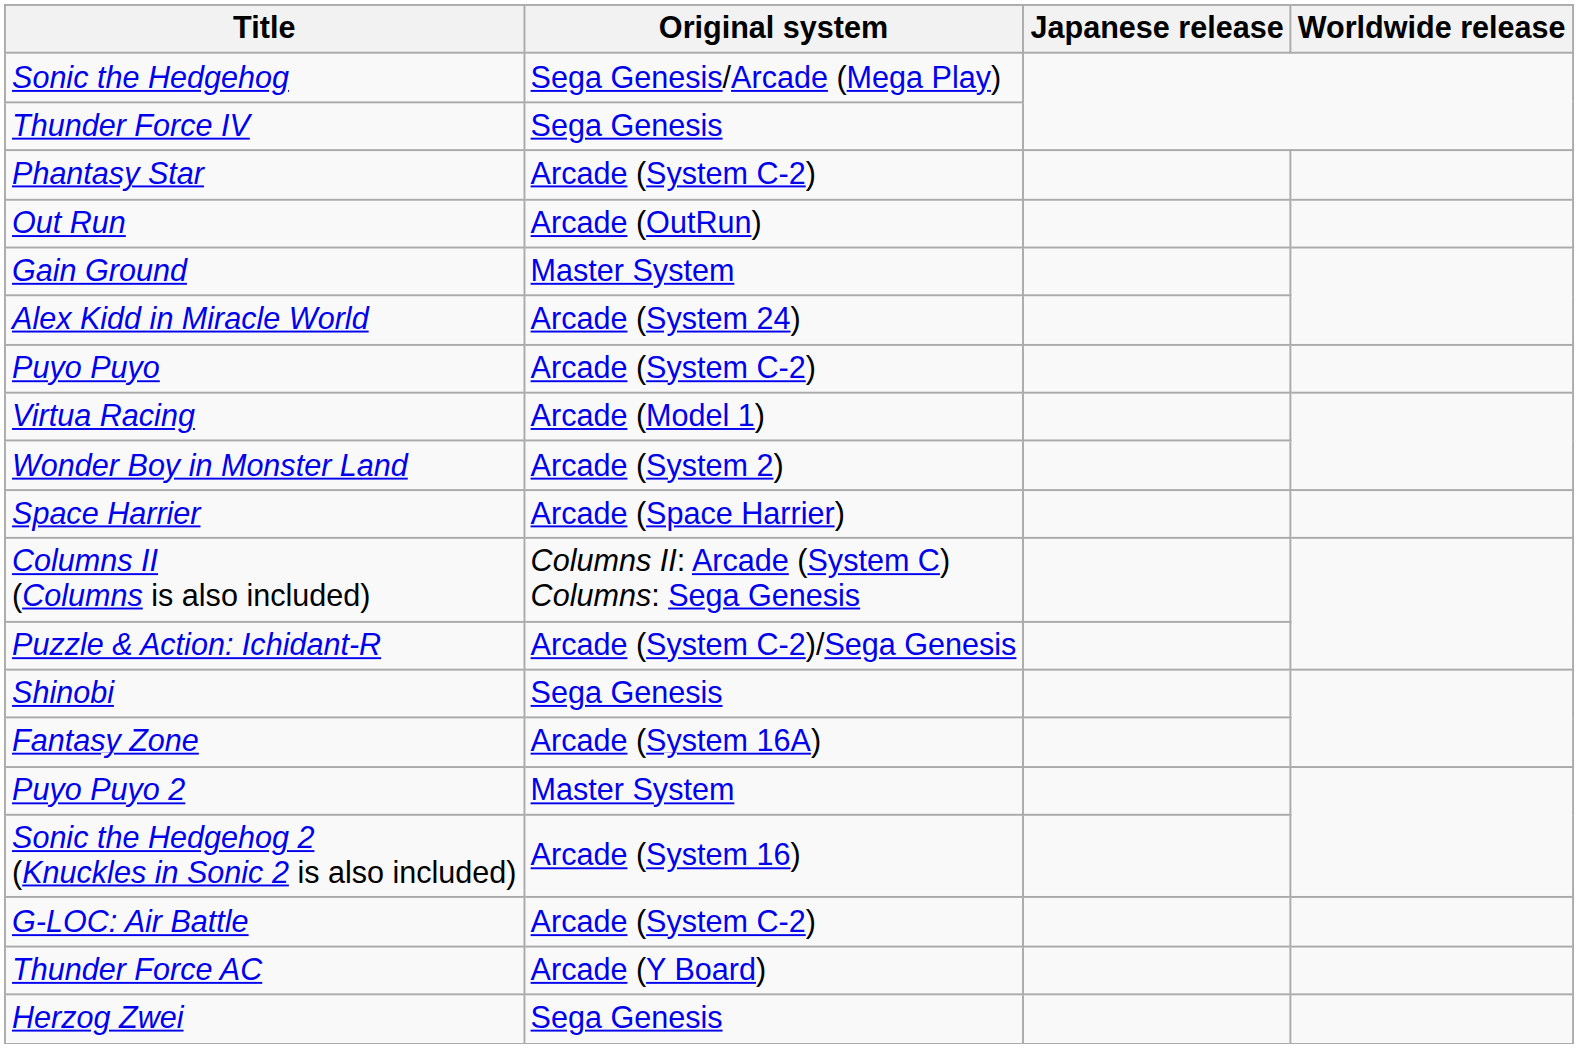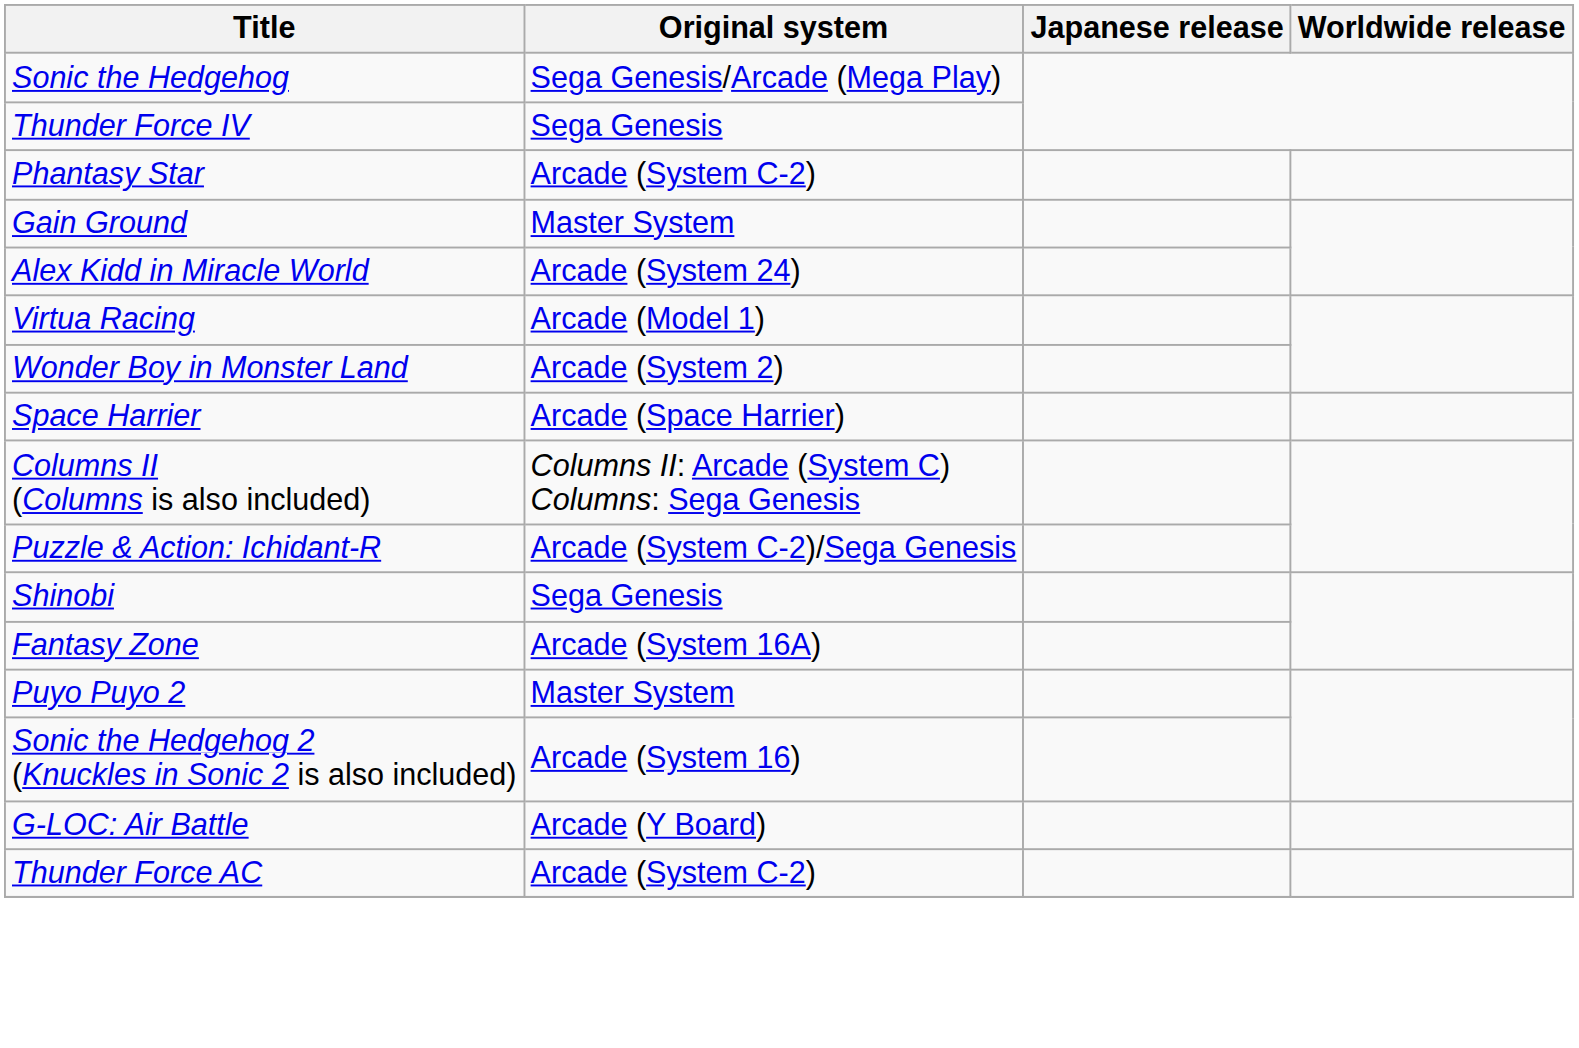 <table class="wikitable sortable" width="auto">
 <tr>
 <th scope="col">Title</th>
 <th scope="col">Original system</th>
 <th scope="col">Japanese release</th>
 <th scope="col">Worldwide release</th>
 </tr>
 <tr>
 <td><em><a href='#'>Sonic the Hedgehog</a></em></td>
 <td><a href='#'>Sega Genesis</a>/<a href='#'>Arcade</a> (<a href='#'>Mega Play</a>)</td>
 <td colspan="2" rowspan="2" style="text-align: center;"></td>
 </tr>
 <tr>
 <td><em><a href='#'>Thunder Force IV</a></em></td>
 <td><a href='#'>Sega Genesis</a></td>
 </tr>
 <tr>
 <td><em><a href='#'>Phantasy Star</a></em></td>
 <td><a href='#'>Arcade</a> (<a href='#'>System C-2</a>)</td>
 <td></td>
 <td></td>
 </tr>
 <tr>
-<td><em><a href='#'>Out Run</a></em></td>
-<td><a href='#'>Arcade</a> (<a href='#'>OutRun</a>)</td>
-<td></td>
-<td></td>
-</tr>
-<tr>
 <td><em><a href='#'>Gain Ground</a></em></td>
 <td><a href='#'>Master System</a></td>
 <td></td>
 <td rowspan="2"></td>
 </tr>
 <tr>
 <td><em><a href='#'>Alex Kidd in Miracle World</a></em></td>
 <td><a href='#'>Arcade</a> (<a href='#'>System 24</a>)</td>
-<td></td>
-</tr>
-<tr>
-<td><em><a href='#'>Puyo Puyo</a></em></td>
-<td><a href='#'>Arcade</a> (<a href='#'>System C-2</a>)</td>
-<td></td>
 <td></td>
 </tr>
 <tr>
 <td><em><a href='#'>Virtua Racing</a></em></td>
 <td><a href='#'>Arcade</a> (<a href='#'>Model 1</a>)</td>
 <td></td>
 <td rowspan="2"></td>
 </tr>
 <tr>
 <td><em><a href='#'>Wonder Boy in Monster Land</a></em></td>
 <td><a href='#'>Arcade</a> (<a href='#'>System 2</a>)</td>
 <td></td>
 </tr>
 <tr>
 <td><em><a href='#'>Space Harrier</a></em></td>
 <td><a href='#'>Arcade</a> (<a href='#'>Space Harrier</a>)</td>
 <td></td>
 <td></td>
 </tr>
 <tr>
 <td><em><a href='#'>Columns II</a></em><br>(<em><a href='#'>Columns</a></em> is also included)</td>
 <td><em>Columns II</em>: <a href='#'>Arcade</a> (<a href='#'>System C</a>)<br><em>Columns</em>: <a href='#'>Sega Genesis</a></td>
 <td></td>
 <td rowspan="2"></td>
 </tr>
 <tr>
 <td><em><a href='#'>Puzzle & Action: Ichidant-R</a></em></td>
 <td><a href='#'>Arcade</a> (<a href='#'>System C-2</a>)/<a href='#'>Sega Genesis</a></td>
 <td></td>
 </tr>
 <tr>
 <td><em><a href='#'>Shinobi</a></em></td>
 <td><a href='#'>Sega Genesis</a></td>
 <td></td>
 <td rowspan="2"></td>
 </tr>
 <tr>
 <td><em><a href='#'>Fantasy Zone</a></em></td>
 <td><a href='#'>Arcade</a> (<a href='#'>System 16A</a>)</td>
 <td></td>
 </tr>
 <tr>
 <td><em><a href='#'>Puyo Puyo 2</a></em></td>
 <td><a href='#'>Master System</a></td>
 <td></td>
 <td rowspan="2"></td>
 </tr>
 <tr>
 <td><em><a href='#'>Sonic the Hedgehog 2</a></em><br>(<em><a href='#'>Knuckles in Sonic 2</a></em> is also included)</td>
 <td><a href='#'>Arcade</a> (<a href='#'>System 16</a>)</td>
 <td></td>
 </tr>
 <tr>
 <td><em><a href='#'>G-LOC: Air Battle</a></em></td>
-<td><a href='#'>Arcade</a> (<a href='#'>System C-2</a>)</td>
+<td><a href='#'>Arcade</a> (<a href='#'>Y Board</a>)</td>
 <td></td>
 <td></td>
 </tr>
 <tr>
 <td><em><a href='#'>Thunder Force AC</a></em></td>
-<td><a href='#'>Arcade</a> (<a href='#'>Y Board</a>)</td>
-<td></td>
-<td></td>
-</tr>
-<tr>
-<td><em><a href='#'>Herzog Zwei</a></em></td>
-<td><a href='#'>Sega Genesis</a></td>
+<td><a href='#'>Arcade</a> (<a href='#'>System C-2</a>)</td>
 <td></td>
 <td></td>
 </tr>
 <tr>
 </tr>
 </table>
